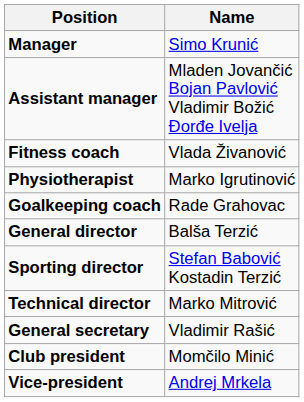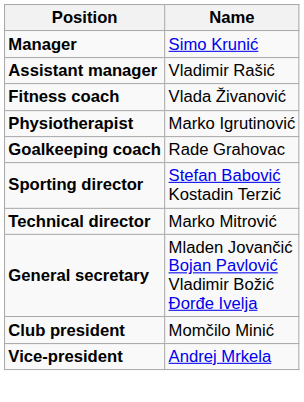 <table class="wikitable">
 <tr>
 <th>Position</th>
 <th>Name</th>
 </tr>
 <tr>
 <td><strong>Manager</strong></td>
 <td> <a href='#'>Simo Krunić</a></td>
 </tr>
 <tr>
 <td><strong>Assistant manager</strong></td>
-<td> Mladen Jovančić <br>  <a href='#'>Bojan Pavlović</a> <br>  Vladimir Božić <br>  <a href='#'>Đorđe Ivelja</a></td>
+<td> Vladimir Rašić</td>
 </tr>
 <tr>
 <td><strong>Fitness coach</strong></td>
 <td> Vlada Živanović</td>
 </tr>
 <tr>
 <td><strong>Physiotherapist </strong></td>
 <td> Marko Igrutinović</td>
 </tr>
 <tr>
 <td><strong>Goalkeeping coach</strong></td>
 <td> Rade Grahovac</td>
 </tr>
 <tr>
-<td><strong>General director</strong></td>
-<td> Balša Terzić</td>
-</tr>
-<tr>
 <td><strong>Sporting director</strong></td>
 <td> <a href='#'>Stefan Babović</a> <br>  Kostadin Terzić</td>
 </tr>
 <tr>
 <td><strong>Technical director</strong></td>
 <td> Marko Mitrović</td>
 </tr>
 <tr>
 <td><strong>General secretary</strong></td>
-<td> Vladimir Rašić</td>
+<td> Mladen Jovančić <br>  <a href='#'>Bojan Pavlović</a> <br>  Vladimir Božić <br>  <a href='#'>Đorđe Ivelja</a></td>
 </tr>
 <tr>
 <td><strong>Club president</strong></td>
 <td> Momčilo Minić</td>
 </tr>
 <tr>
 <td><strong>Vice-president</strong></td>
 <td> <a href='#'>Andrej Mrkela</a></td>
 </tr>
 </table>
